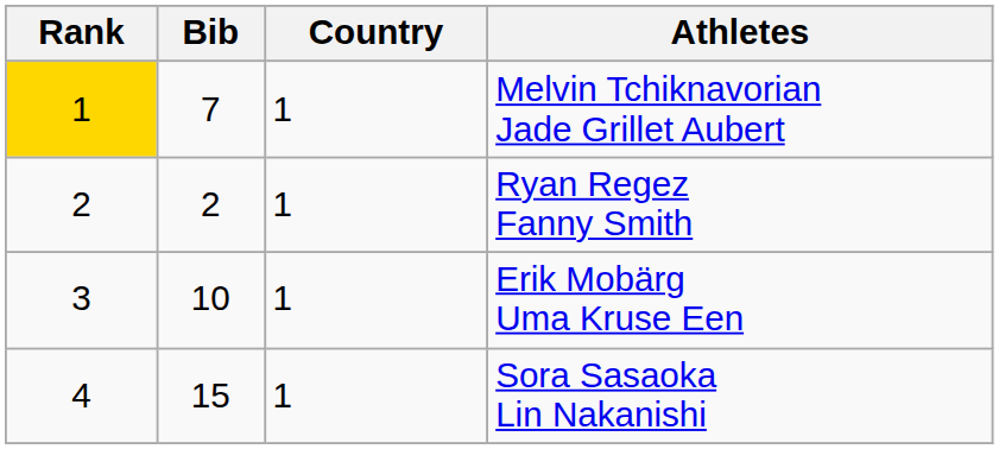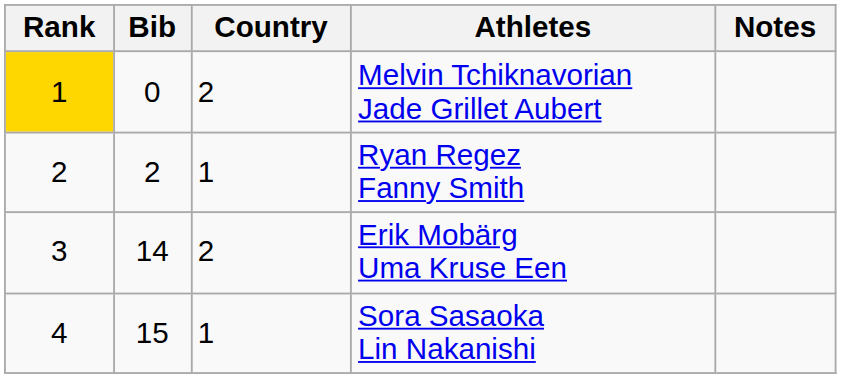 <table class="wikitable" style="text-align:center; width:450px">
 <tr>
 <th>Rank</th>
 <th>Bib</th>
 <th>Country</th>
 <th>Athletes</th>
+<th>Notes</th>
 </tr>
 <tr>
 <td style="background: gold;">1</td>
-<td>7</td>
-<td align=left> 1</td>
+<td>0</td>
+<td align=left> 2</td>
 <td align=left><a href='#'>Melvin Tchiknavorian</a><br><a href='#'>Jade Grillet Aubert</a></td>
+<td></td>
 </tr>
 <tr>
 <td>2</td>
 <td>2</td>
 <td align=left> 1</td>
 <td align=left><a href='#'>Ryan Regez</a><br><a href='#'>Fanny Smith</a></td>
+<td></td>
 </tr>
 <tr>
 <td>3</td>
-<td>10</td>
-<td align=left> 1</td>
+<td>14</td>
+<td align=left> 2</td>
 <td align=left><a href='#'>Erik Mobärg</a><br><a href='#'>Uma Kruse Een</a></td>
+<td></td>
 </tr>
 <tr>
 <td>4</td>
 <td>15</td>
 <td align=left> 1</td>
 <td align=left><a href='#'>Sora Sasaoka</a><br><a href='#'>Lin Nakanishi</a></td>
+<td></td>
 </tr>
 </table>
